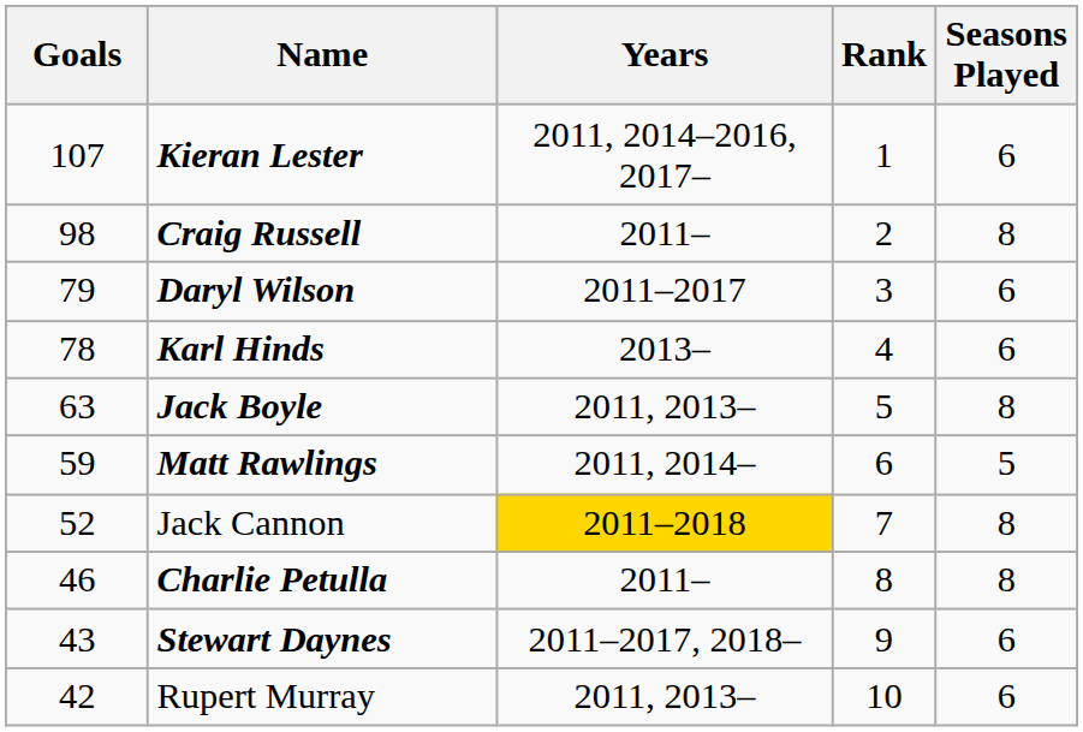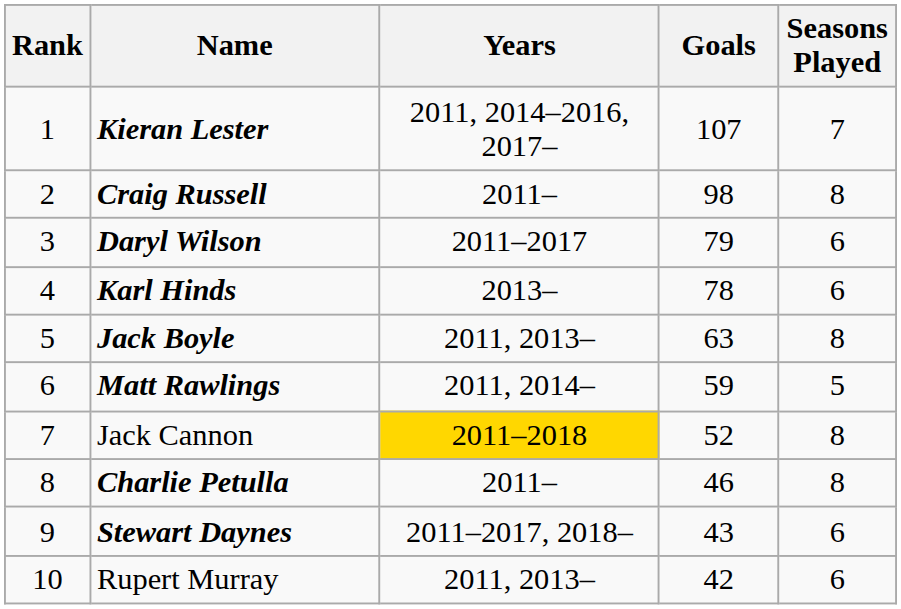 <table class="wikitable sortable" style="text-align:center">
 <tr>
-<th width=55>Goals</th>
+<th width=20>Rank</th>
 <th width=145>Name</th>
 <th width=140>Years</th>
-<th width=20>Rank</th>
+<th width=55>Goals</th>
 <th width=55>Seasons Played</th>
 </tr>
 <tr>
-<td>107</td>
+<td>1</td>
 <td align=left> <strong><em>Kieran Lester</em></strong></td>
 <td>2011, 2014–2016, 2017–</td>
-<td>1</td>
+<td>107</td>
+<td>7 </td>
+</tr>
+<tr>
+<td>2</td>
+<td align=left> <strong><em>Craig Russell</em></strong></td>
+<td>2011–</td>
+<td>98</td>
+<td>8 </td>
+</tr>
+<tr>
+<td>3</td>
+<td align=left> <strong><em>Daryl Wilson</em></strong></td>
+<td>2011–2017</td>
+<td>79</td>
 <td>6 </td>
 </tr>
 <tr>
-<td>98</td>
-<td align=left> <strong><em>Craig Russell</em></strong></td>
-<td>2011–</td>
-<td>2</td>
+<td>4</td>
+<td align=left> <strong><em>Karl Hinds</em></strong></td>
+<td>2013–</td>
+<td>78</td>
+<td>6 </td>
+</tr>
+<tr>
+<td>5</td>
+<td align=left> <strong><em>Jack Boyle</em></strong></td>
+<td>2011, 2013–</td>
+<td>63</td>
 <td>8 </td>
 </tr>
 <tr>
-<td>79</td>
-<td align=left> <strong><em>Daryl Wilson</em></strong></td>
-<td>2011–2017</td>
-<td>3</td>
+<td>6</td>
+<td align=left> <strong><em>Matt Rawlings</em></strong></td>
+<td>2011, 2014–</td>
+<td>59</td>
+<td>5 </td>
+</tr>
+<tr>
+<td>7</td>
+<td align=left> Jack Cannon</td>
+<td style="background: gold;">2011–2018</td>
+<td>52</td>
+<td>8 </td>
+</tr>
+<tr>
+<td>8</td>
+<td align=left> <strong><em>Charlie Petulla</em></strong></td>
+<td>2011–</td>
+<td>46</td>
+<td>8 </td>
+</tr>
+<tr>
+<td>9</td>
+<td align=left> <strong><em>Stewart Daynes</em></strong></td>
+<td>2011–2017, 2018–</td>
+<td>43</td>
 <td>6 </td>
 </tr>
 <tr>
-<td>78</td>
-<td align=left> <strong><em>Karl Hinds</em></strong></td>
-<td>2013–</td>
-<td>4</td>
-<td>6 </td>
-</tr>
-<tr>
-<td>63</td>
-<td align=left> <strong><em>Jack Boyle</em></strong></td>
-<td>2011, 2013–</td>
-<td>5</td>
-<td>8 </td>
-</tr>
-<tr>
-<td>59</td>
-<td align=left> <strong><em>Matt Rawlings</em></strong></td>
-<td>2011, 2014–</td>
-<td>6</td>
-<td>5 </td>
-</tr>
-<tr>
-<td>52</td>
-<td align=left> Jack Cannon</td>
-<td style="background: gold;">2011–2018</td>
-<td>7</td>
-<td>8 </td>
-</tr>
-<tr>
-<td>46</td>
-<td align=left> <strong><em>Charlie Petulla</em></strong></td>
-<td>2011–</td>
-<td>8</td>
-<td>8 </td>
-</tr>
-<tr>
-<td>43</td>
-<td align=left> <strong><em>Stewart Daynes</em></strong></td>
-<td>2011–2017, 2018–</td>
-<td>9</td>
-<td>6 </td>
-</tr>
-<tr>
-<td>42</td>
+<td>10</td>
 <td align=left> Rupert Murray</td>
 <td>2011, 2013–</td>
-<td>10</td>
+<td>42</td>
 <td>6 </td>
 </tr>
 </table>
